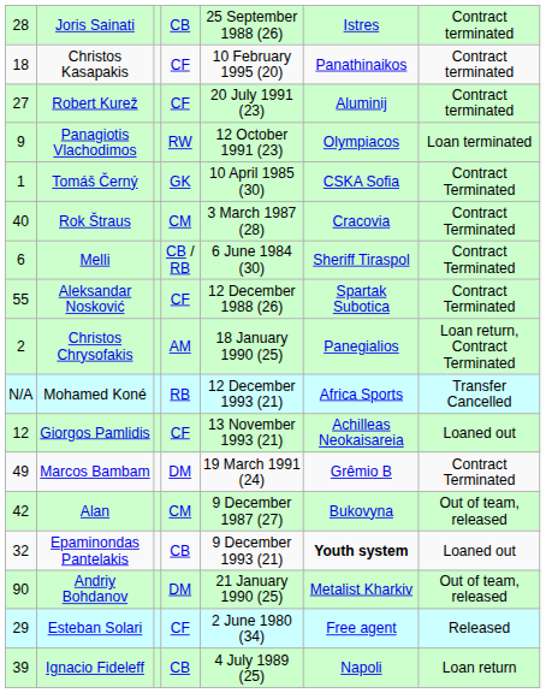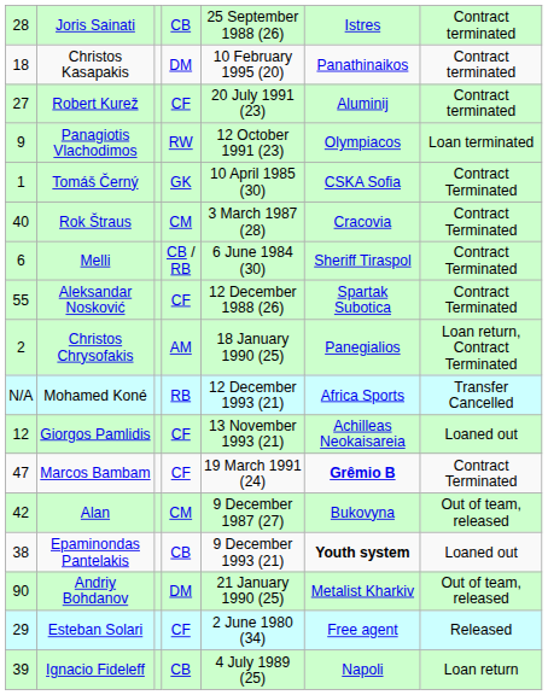 <table class="wikitable" style="text-align:center; font-size:90%; width:85%;">
 <tr>
 <th style="background:#CCFFCC; font-weight: normal;">28</th>
 <th style="background:#CCFFCC; font-weight: normal;"><a href='#'>Joris Sainati</a></th>
 <th style="background:#CCFFCC; font-weight: normal;"></th>
 <th style="background:#CCFFCC; font-weight: normal;"><a href='#'>CB</a></th>
 <th style="background:#CCFFCC; font-weight: normal;">25 September 1988 (26)</th>
 <th style="background:#CCFFCC; font-weight: normal;"> <a href='#'>Istres</a></th>
 <th style="background:#CCFFCC; font-weight: normal;">Contract terminated</th>
 </tr>
 <tr>
 <td>18</td>
 <td>Christos Kasapakis</td>
 <td></td>
-<td><a href='#'>CF</a></td>
+<td><a href='#'>DM</a></td>
 <td>10 February 1995 (20)</td>
 <td> <a href='#'>Panathinaikos</a></td>
 <td>Contract terminated</td>
 </tr>
 <tr>
 <th style="background:#CCFFCC; font-weight: normal;">27</th>
 <th style="background:#CCFFCC; font-weight: normal;"><a href='#'>Robert Kurež</a></th>
 <th style="background:#CCFFCC; font-weight: normal;"></th>
 <th style="background:#CCFFCC; font-weight: normal;"><a href='#'>CF</a></th>
 <th style="background:#CCFFCC; font-weight: normal;">20 July 1991 (23)</th>
 <th style="background:#CCFFCC; font-weight: normal;"> <a href='#'>Aluminij</a></th>
 <th style="background:#CCFFCC; font-weight: normal;">Contract terminated</th>
 </tr>
 <tr>
 <th style="background:#CCFFCC; font-weight: normal;">9</th>
 <th style="background:#CCFFCC; font-weight: normal;"><a href='#'>Panagiotis Vlachodimos</a></th>
 <th style="background:#CCFFCC; font-weight: normal;"> </th>
 <th style="background:#CCFFCC; font-weight: normal;"><a href='#'>RW</a></th>
 <th style="background:#CCFFCC; font-weight: normal;">12 October 1991 (23)</th>
 <th style="background:#CCFFCC; font-weight: normal;"> <a href='#'>Olympiacos</a></th>
 <th style="background:#CCFFCC; font-weight: normal;">Loan terminated</th>
 </tr>
 <tr>
 <th style="background:#CCFFCC; font-weight: normal;">1</th>
 <th style="background:#CCFFCC; font-weight: normal;"><a href='#'>Tomáš Černý</a></th>
 <th style="background:#CCFFCC; font-weight: normal;"></th>
 <th style="background:#CCFFCC; font-weight: normal;"><a href='#'>GK</a></th>
 <th style="background:#CCFFCC; font-weight: normal;">10 April 1985 (30)</th>
 <th style="background:#CCFFCC; font-weight: normal;"> <a href='#'>CSKA Sofia</a></th>
 <th style="background:#CCFFCC; font-weight: normal;">Contract Terminated</th>
 </tr>
 <tr>
 <th style="background:#CCFFCC; font-weight: normal;">40</th>
 <th style="background:#CCFFCC; font-weight: normal;"><a href='#'>Rok Štraus</a></th>
 <th style="background:#CCFFCC; font-weight: normal;"></th>
 <th style="background:#CCFFCC; font-weight: normal;"><a href='#'>CM</a></th>
 <th style="background:#CCFFCC; font-weight: normal;">3 March 1987 (28)</th>
 <th style="background:#CCFFCC; font-weight: normal;"> <a href='#'>Cracovia</a></th>
 <th style="background:#CCFFCC; font-weight: normal;">Contract Terminated</th>
 </tr>
 <tr>
 <th style="background:#CCFFCC; font-weight: normal;">6</th>
 <th style="background:#CCFFCC; font-weight: normal;"><a href='#'>Melli</a></th>
 <th style="background:#CCFFCC; font-weight: normal;"></th>
 <th style="background:#CCFFCC; font-weight: normal;"><a href='#'>CB</a> / <a href='#'>RB</a></th>
 <th style="background:#CCFFCC; font-weight: normal;">6 June 1984 (30)</th>
 <th style="background:#CCFFCC; font-weight: normal;"> <a href='#'>Sheriff Tiraspol</a></th>
 <th style="background:#CCFFCC; font-weight: normal;">Contract Terminated</th>
 </tr>
 <tr>
 <th style="background:#CCFFCC; font-weight: normal;">55</th>
 <th style="background:#CCFFCC; font-weight: normal;"><a href='#'>Aleksandar Nosković</a></th>
 <th style="background:#CCFFCC; font-weight: normal;"></th>
 <th style="background:#CCFFCC; font-weight: normal;"><a href='#'>CF</a></th>
 <th style="background:#CCFFCC; font-weight: normal;">12 December 1988 (26)</th>
 <th style="background:#CCFFCC; font-weight: normal;"> <a href='#'>Spartak Subotica</a></th>
 <th style="background:#CCFFCC; font-weight: normal;">Contract Terminated</th>
 </tr>
 <tr>
 <th style="background:#CCFFCC; font-weight: normal;">2</th>
 <th style="background:#CCFFCC; font-weight: normal;"><a href='#'>Christos Chrysofakis</a></th>
 <th style="background:#CCFFCC; font-weight: normal;"></th>
 <th style="background:#CCFFCC; font-weight: normal;"><a href='#'>AM</a></th>
 <th style="background:#CCFFCC; font-weight: normal;">18 January 1990 (25)</th>
 <th style="background:#CCFFCC; font-weight: normal;"> <a href='#'>Panegialios</a></th>
 <th style="background:#CCFFCC; font-weight: normal;">Loan return, Contract Terminated</th>
 </tr>
 <tr>
 <th style="background:#CCFFFF; font-weight: normal;">N/A</th>
 <th style="background:#CCFFFF; font-weight: normal;">Mohamed Koné</th>
 <th style="background:#CCFFFF; font-weight: normal;"></th>
 <th style="background:#CCFFFF; font-weight: normal;"><a href='#'>RB</a></th>
 <th style="background:#CCFFFF; font-weight: normal;">12 December 1993 (21)</th>
 <th style="background:#CCFFFF; font-weight: normal;"> <a href='#'>Africa Sports</a></th>
 <th style="background:#CCFFFF; font-weight: normal;">Transfer Cancelled</th>
 </tr>
 <tr>
 <th style="background:#CCFFCC; font-weight: normal;">12</th>
 <th style="background:#CCFFCC; font-weight: normal;"><a href='#'>Giorgos Pamlidis</a></th>
 <th style="background:#CCFFCC; font-weight: normal;"></th>
 <th style="background:#CCFFCC; font-weight: normal;"><a href='#'>CF</a></th>
 <th style="background:#CCFFCC; font-weight: normal;">13 November 1993 (21)</th>
 <th style="background:#CCFFCC; font-weight: normal;"> <a href='#'>Achilleas Neokaisareia</a></th>
 <th style="background:#CCFFCC; font-weight: normal;">Loaned out</th>
 </tr>
 <tr>
-<td>49</td>
+<td>47</td>
 <td><a href='#'>Marcos Bambam</a></td>
 <td></td>
-<td><a href='#'>DM</a></td>
+<td><a href='#'>CF</a></td>
 <td>19 March 1991 (24)</td>
-<td> <a href='#'>Grêmio B</a></td>
+<td><strong> <a href='#'>Grêmio B</a></strong></td>
 <td>Contract Terminated</td>
 </tr>
 <tr>
 <th style="background:#CCFFCC; font-weight: normal;">42</th>
 <th style="background:#CCFFCC; font-weight: normal;"><a href='#'>Alan</a></th>
 <th style="background:#CCFFCC; font-weight: normal;"></th>
 <th style="background:#CCFFCC; font-weight: normal;"><a href='#'>CM</a></th>
 <th style="background:#CCFFCC; font-weight: normal;">9 December 1987 (27)</th>
 <th style="background:#CCFFCC; font-weight: normal;"> <a href='#'>Bukovyna</a></th>
 <th style="background:#CCFFCC; font-weight: normal;">Out of team, released</th>
 </tr>
 <tr>
-<td>32</td>
+<td>38</td>
 <td><a href='#'>Epaminondas Pantelakis</a></td>
 <td></td>
 <td><a href='#'>CB</a></td>
 <td>9 December 1993 (21)</td>
 <td><strong>Youth system</strong></td>
 <td>Loaned out</td>
 </tr>
 <tr>
 <th style="background:#CCFFCC; font-weight: normal;">90</th>
 <th style="background:#CCFFCC; font-weight: normal;"><a href='#'>Andriy Bohdanov</a></th>
 <th style="background:#CCFFCC; font-weight: normal;"></th>
 <th style="background:#CCFFCC; font-weight: normal;"><a href='#'>DM</a></th>
 <th style="background:#CCFFCC; font-weight: normal;">21 January 1990 (25)</th>
 <th style="background:#CCFFCC; font-weight: normal;"> <a href='#'>Metalist Kharkiv</a></th>
 <th style="background:#CCFFCC; font-weight: normal;">Out of team, released</th>
 </tr>
 <tr>
 <th style="background:#CCFFFF; font-weight: normal;">29</th>
 <th style="background:#CCFFFF; font-weight: normal;"><a href='#'>Esteban Solari</a></th>
 <th style="background:#CCFFFF; font-weight: normal;"> </th>
 <th style="background:#CCFFFF; font-weight: normal;"><a href='#'>CF</a></th>
 <th style="background:#CCFFFF; font-weight: normal;">2 June 1980 (34)</th>
 <th style="background:#CCFFFF; font-weight: normal;"><a href='#'>Free agent</a></th>
 <th style="background:#CCFFFF; font-weight: normal;">Released</th>
 </tr>
 <tr>
 <th style="background:#CCFFCC; font-weight: normal;">39</th>
 <th style="background:#CCFFCC; font-weight: normal;"><a href='#'>Ignacio Fideleff</a></th>
 <th style="background:#CCFFCC; font-weight: normal;"> </th>
 <th style="background:#CCFFCC; font-weight: normal;"><a href='#'>CB</a></th>
 <th style="background:#CCFFCC; font-weight: normal;">4 July 1989 (25)</th>
 <th style="background:#CCFFCC; font-weight: normal;"> <a href='#'>Napoli</a></th>
 <th style="background:#CCFFCC; font-weight: normal;">Loan return</th>
 </tr>
 </table>
